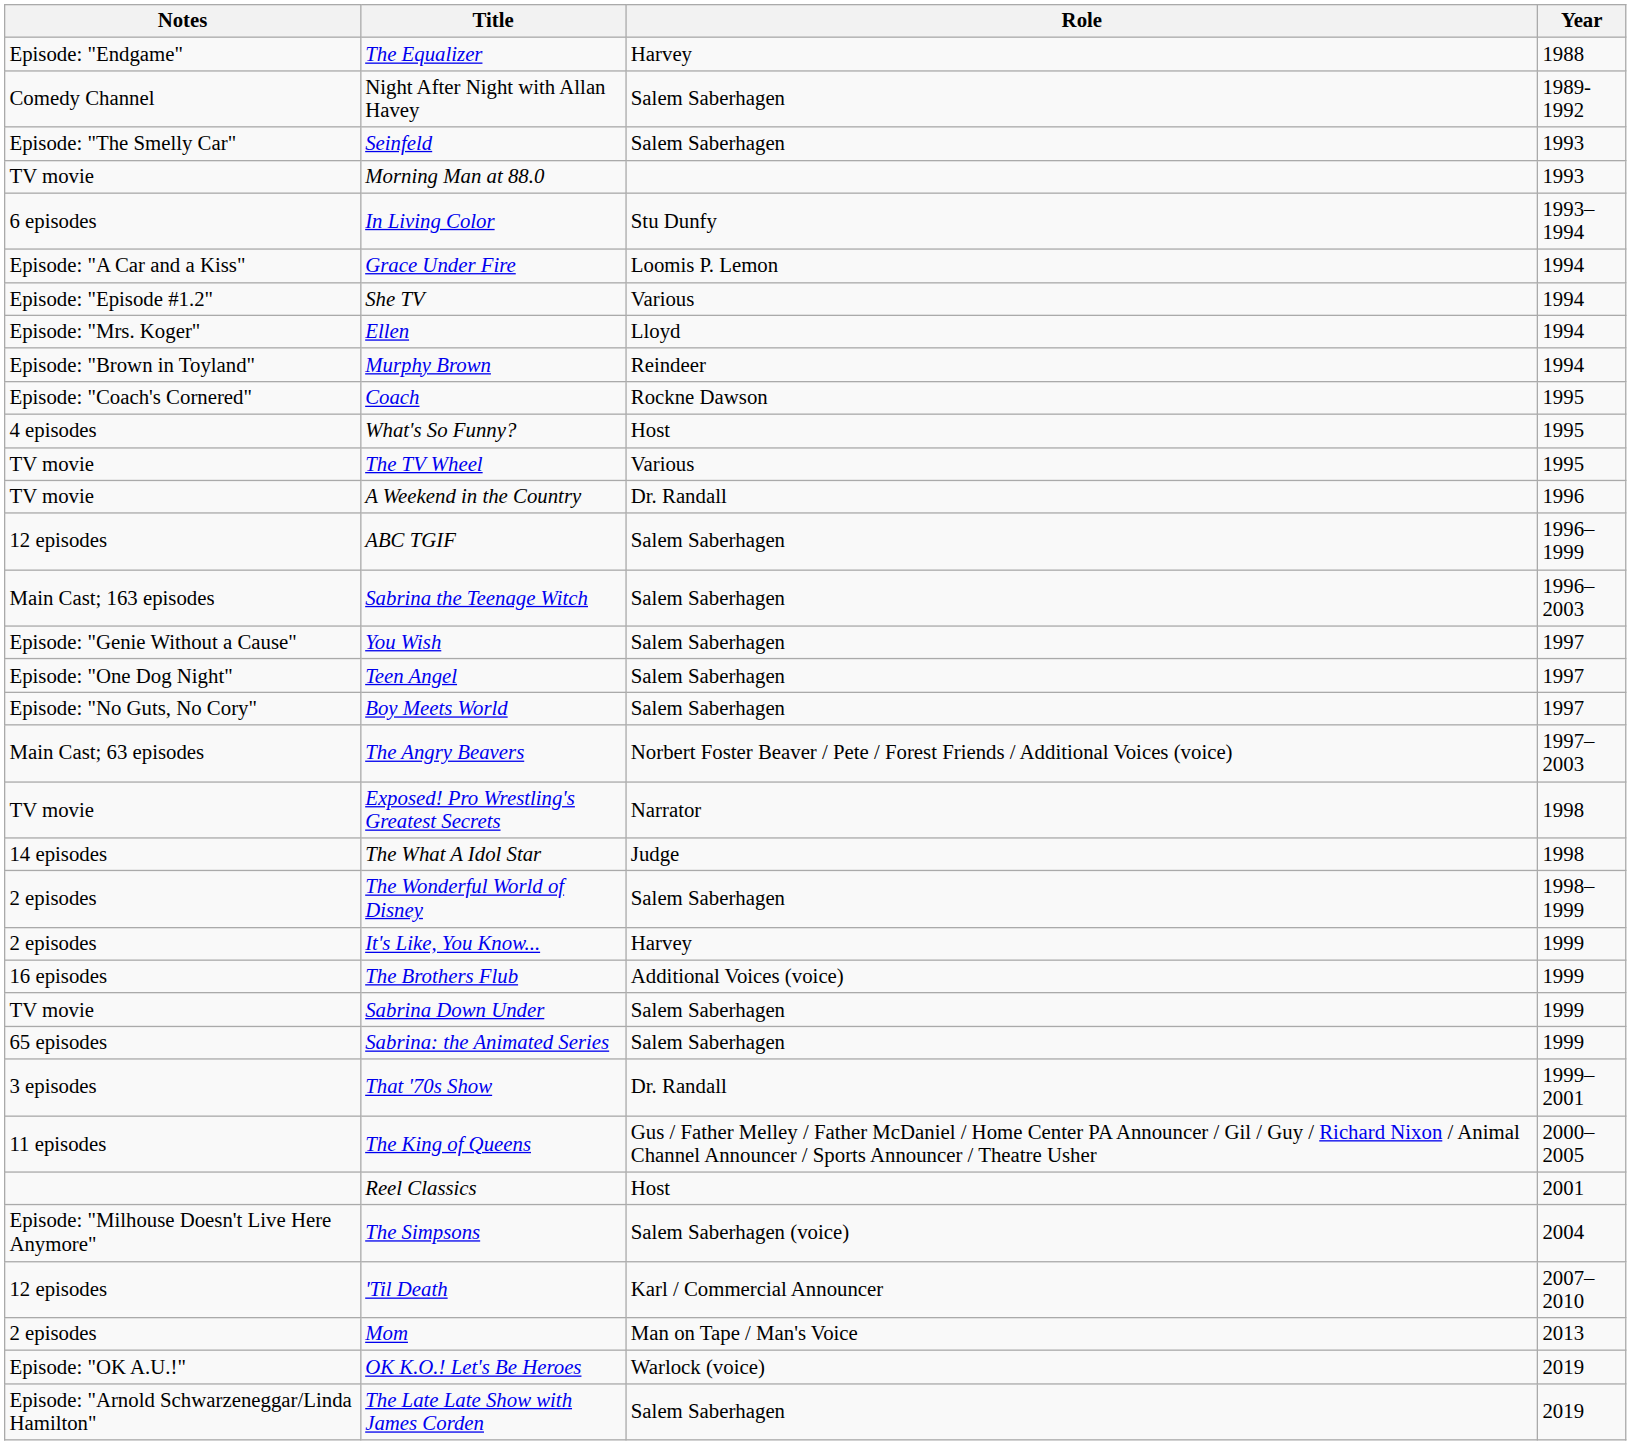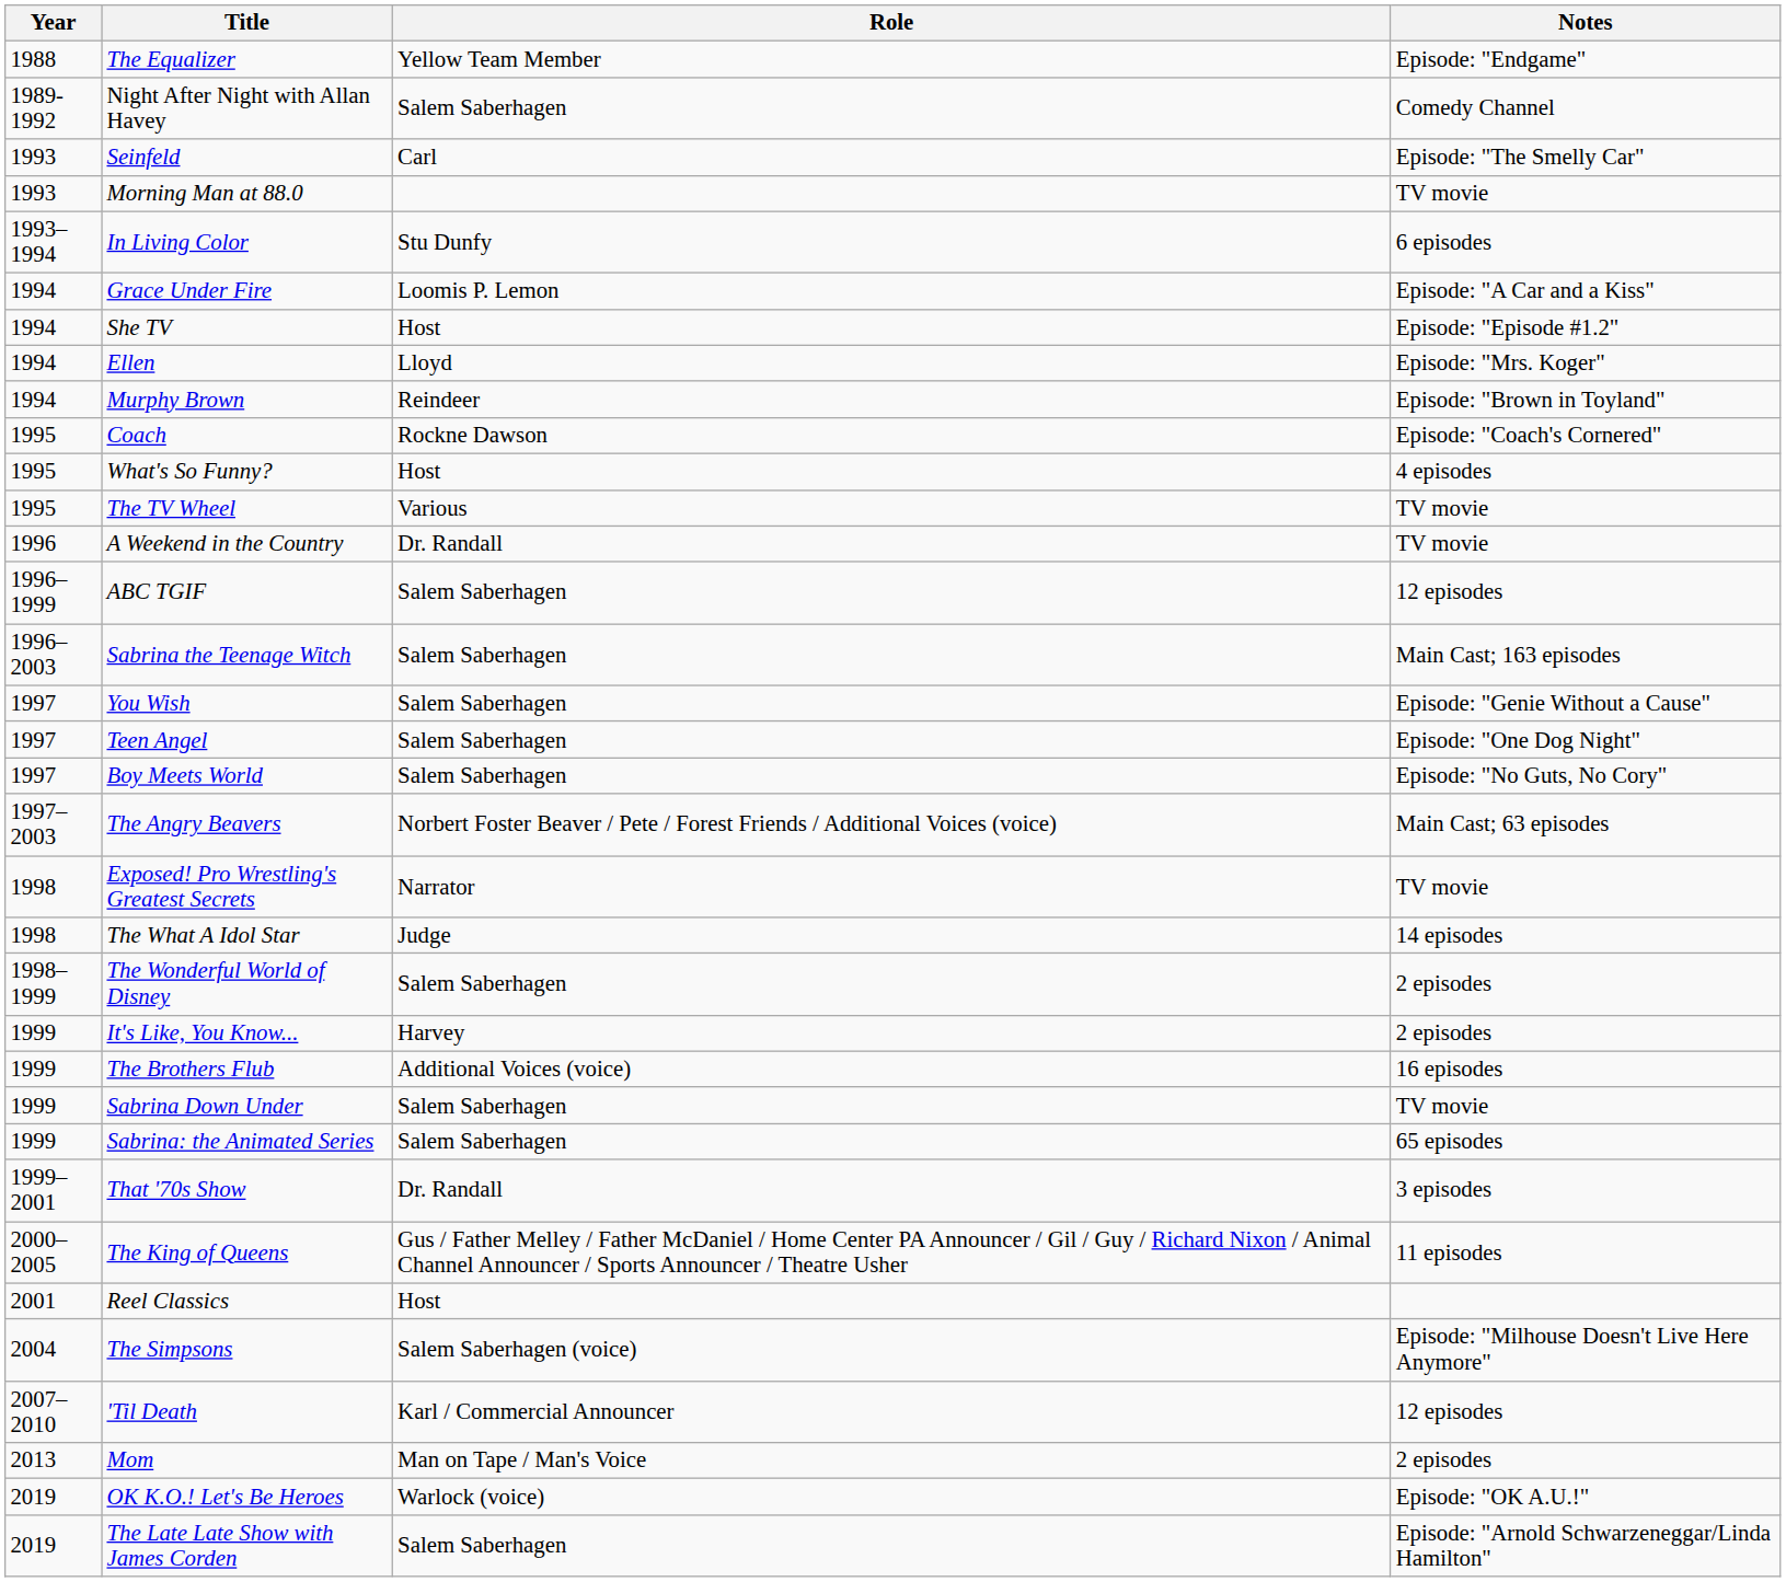 <table class="wikitable sortable">
 <tr>
-<th>Notes</th>
+<th>Year</th>
 <th>Title</th>
 <th>Role</th>
-<th>Year</th>
+<th>Notes</th>
 </tr>
 <tr>
+<td>1988</td>
+<td><em><a href='#'>The Equalizer</a></em></td>
+<td>Yellow Team Member</td>
 <td>Episode: "Endgame"</td>
-<td><em><a href='#'>The Equalizer</a></em></td>
-<td>Harvey</td>
-<td>1988</td>
 </tr>
 <tr>
-<td>Comedy Channel</td>
+<td>1989-1992</td>
 <td>Night After Night with Allan Havey</td>
 <td>Salem Saberhagen</td>
-<td>1989-1992</td>
+<td>Comedy Channel</td>
 </tr>
 <tr>
+<td>1993</td>
+<td><em><a href='#'>Seinfeld</a></em></td>
+<td>Carl</td>
 <td>Episode: "The Smelly Car"</td>
-<td><em><a href='#'>Seinfeld</a></em></td>
-<td>Salem Saberhagen</td>
-<td>1993</td>
 </tr>
 <tr>
-<td>TV movie</td>
+<td>1993</td>
 <td><em>Morning Man at 88.0</em></td>
 <td></td>
-<td>1993</td>
+<td>TV movie</td>
 </tr>
 <tr>
-<td>6 episodes</td>
+<td>1993–1994</td>
 <td><em><a href='#'>In Living Color</a></em></td>
 <td>Stu Dunfy</td>
-<td>1993–1994</td>
+<td>6 episodes</td>
 </tr>
 <tr>
-<td>Episode: "A Car and a Kiss"</td>
+<td>1994</td>
 <td><em><a href='#'>Grace Under Fire</a></em></td>
 <td>Loomis P. Lemon</td>
-<td>1994</td>
+<td>Episode: "A Car and a Kiss"</td>
 </tr>
 <tr>
+<td>1994</td>
+<td><em>She TV</em></td>
+<td>Host</td>
 <td>Episode: "Episode #1.2"</td>
-<td><em>She TV</em></td>
-<td>Various</td>
-<td>1994</td>
 </tr>
 <tr>
-<td>Episode: "Mrs. Koger"</td>
+<td>1994</td>
 <td><em><a href='#'>Ellen</a></em></td>
 <td>Lloyd</td>
-<td>1994</td>
+<td>Episode: "Mrs. Koger"</td>
 </tr>
 <tr>
-<td>Episode: "Brown in Toyland"</td>
+<td>1994</td>
 <td><em><a href='#'>Murphy Brown</a></em></td>
 <td>Reindeer</td>
-<td>1994</td>
+<td>Episode: "Brown in Toyland"</td>
 </tr>
 <tr>
-<td>Episode: "Coach's Cornered"</td>
+<td>1995</td>
 <td><em><a href='#'>Coach</a></em></td>
 <td>Rockne Dawson</td>
-<td>1995</td>
+<td>Episode: "Coach's Cornered"</td>
 </tr>
 <tr>
-<td>4 episodes</td>
+<td>1995</td>
 <td><em>What's So Funny?</em></td>
 <td>Host</td>
-<td>1995</td>
+<td>4 episodes</td>
 </tr>
 <tr>
-<td>TV movie</td>
+<td>1995</td>
 <td><em><a href='#'>The TV Wheel</a></em></td>
 <td>Various</td>
-<td>1995</td>
+<td>TV movie</td>
 </tr>
 <tr>
-<td>TV movie</td>
+<td>1996</td>
 <td><em>A Weekend in the Country</em></td>
 <td>Dr. Randall</td>
-<td>1996</td>
+<td>TV movie</td>
 </tr>
 <tr>
-<td>12 episodes</td>
+<td>1996–1999</td>
 <td><em>ABC TGIF</em></td>
 <td>Salem Saberhagen</td>
-<td>1996–1999</td>
+<td>12 episodes</td>
 </tr>
 <tr>
-<td>Main Cast; 163 episodes</td>
+<td>1996–2003</td>
 <td><em><a href='#'>Sabrina the Teenage Witch</a></em></td>
 <td>Salem Saberhagen</td>
-<td>1996–2003</td>
+<td>Main Cast; 163 episodes</td>
 </tr>
 <tr>
-<td>Episode: "Genie Without a Cause"</td>
+<td>1997</td>
 <td><em><a href='#'>You Wish</a></em></td>
 <td>Salem Saberhagen</td>
-<td>1997</td>
+<td>Episode: "Genie Without a Cause"</td>
 </tr>
 <tr>
-<td>Episode: "One Dog Night"</td>
+<td>1997</td>
 <td><em><a href='#'>Teen Angel</a></em></td>
 <td>Salem Saberhagen</td>
-<td>1997</td>
+<td>Episode: "One Dog Night"</td>
 </tr>
 <tr>
-<td>Episode: "No Guts, No Cory"</td>
+<td>1997</td>
 <td><em><a href='#'>Boy Meets World</a></em></td>
 <td>Salem Saberhagen</td>
-<td>1997</td>
+<td>Episode: "No Guts, No Cory"</td>
 </tr>
 <tr>
-<td>Main Cast; 63 episodes</td>
+<td>1997–2003</td>
 <td><em><a href='#'>The Angry Beavers</a></em></td>
 <td>Norbert Foster Beaver / Pete / Forest Friends / Additional Voices (voice)</td>
-<td>1997–2003</td>
+<td>Main Cast; 63 episodes</td>
 </tr>
 <tr>
-<td>TV movie</td>
+<td>1998</td>
 <td><em><a href='#'>Exposed! Pro Wrestling's Greatest Secrets</a></em></td>
 <td>Narrator</td>
-<td>1998</td>
+<td>TV movie</td>
 </tr>
 <tr>
-<td>14 episodes</td>
+<td>1998</td>
 <td><em>The What A Idol Star</em></td>
 <td>Judge</td>
-<td>1998</td>
+<td>14 episodes</td>
 </tr>
 <tr>
-<td>2 episodes</td>
+<td>1998–1999</td>
 <td><em><a href='#'>The Wonderful World of Disney</a></em></td>
 <td>Salem Saberhagen</td>
-<td>1998–1999</td>
+<td>2 episodes</td>
 </tr>
 <tr>
-<td>2 episodes</td>
+<td>1999</td>
 <td><em><a href='#'>It's Like, You Know...</a></em></td>
 <td>Harvey</td>
-<td>1999</td>
+<td>2 episodes</td>
 </tr>
 <tr>
-<td>16 episodes</td>
+<td>1999</td>
 <td><em><a href='#'>The Brothers Flub</a></em></td>
 <td>Additional Voices (voice)</td>
-<td>1999</td>
+<td>16 episodes</td>
 </tr>
 <tr>
-<td>TV movie</td>
+<td>1999</td>
 <td><em><a href='#'>Sabrina Down Under</a></em></td>
 <td>Salem Saberhagen</td>
-<td>1999</td>
+<td>TV movie</td>
 </tr>
 <tr>
-<td>65 episodes</td>
+<td>1999</td>
 <td><em><a href='#'>Sabrina: the Animated Series</a></em></td>
 <td>Salem Saberhagen</td>
-<td>1999</td>
+<td>65 episodes</td>
 </tr>
 <tr>
-<td>3 episodes</td>
+<td>1999–2001</td>
 <td><em><a href='#'>That '70s Show</a></em></td>
 <td>Dr. Randall</td>
-<td>1999–2001</td>
+<td>3 episodes</td>
 </tr>
 <tr>
-<td>11 episodes</td>
+<td>2000–2005</td>
 <td><em><a href='#'>The King of Queens</a></em></td>
 <td>Gus / Father Melley / Father McDaniel / Home Center PA Announcer / Gil / Guy / <a href='#'>Richard Nixon</a> / Animal Channel Announcer / Sports Announcer / Theatre Usher</td>
-<td>2000–2005</td>
+<td>11 episodes</td>
 </tr>
 <tr>
-<td></td>
+<td>2001</td>
 <td><em>Reel Classics</em></td>
 <td>Host</td>
-<td>2001</td>
+<td></td>
 </tr>
 <tr>
-<td>Episode: "Milhouse Doesn't Live Here Anymore"</td>
+<td>2004</td>
 <td><em><a href='#'>The Simpsons</a></em></td>
 <td>Salem Saberhagen (voice)</td>
-<td>2004</td>
+<td>Episode: "Milhouse Doesn't Live Here Anymore"</td>
 </tr>
 <tr>
-<td>12 episodes</td>
+<td>2007–2010</td>
 <td><em><a href='#'>'Til Death</a></em></td>
 <td>Karl / Commercial Announcer</td>
-<td>2007–2010</td>
+<td>12 episodes</td>
 </tr>
 <tr>
-<td>2 episodes</td>
+<td>2013</td>
 <td><em><a href='#'>Mom</a></em></td>
 <td>Man on Tape / Man's Voice</td>
-<td>2013</td>
+<td>2 episodes</td>
 </tr>
 <tr>
-<td>Episode: "OK A.U.!"</td>
+<td>2019</td>
 <td><em><a href='#'>OK K.O.! Let's Be Heroes</a></em></td>
 <td>Warlock (voice)</td>
-<td>2019</td>
+<td>Episode: "OK A.U.!"</td>
 </tr>
 <tr>
-<td>Episode: "Arnold Schwarzeneggar/Linda Hamilton"</td>
+<td>2019</td>
 <td><em><a href='#'>The Late Late Show with James Corden</a></em></td>
 <td>Salem Saberhagen</td>
-<td>2019</td>
+<td>Episode: "Arnold Schwarzeneggar/Linda Hamilton"</td>
 </tr>
 </table>
